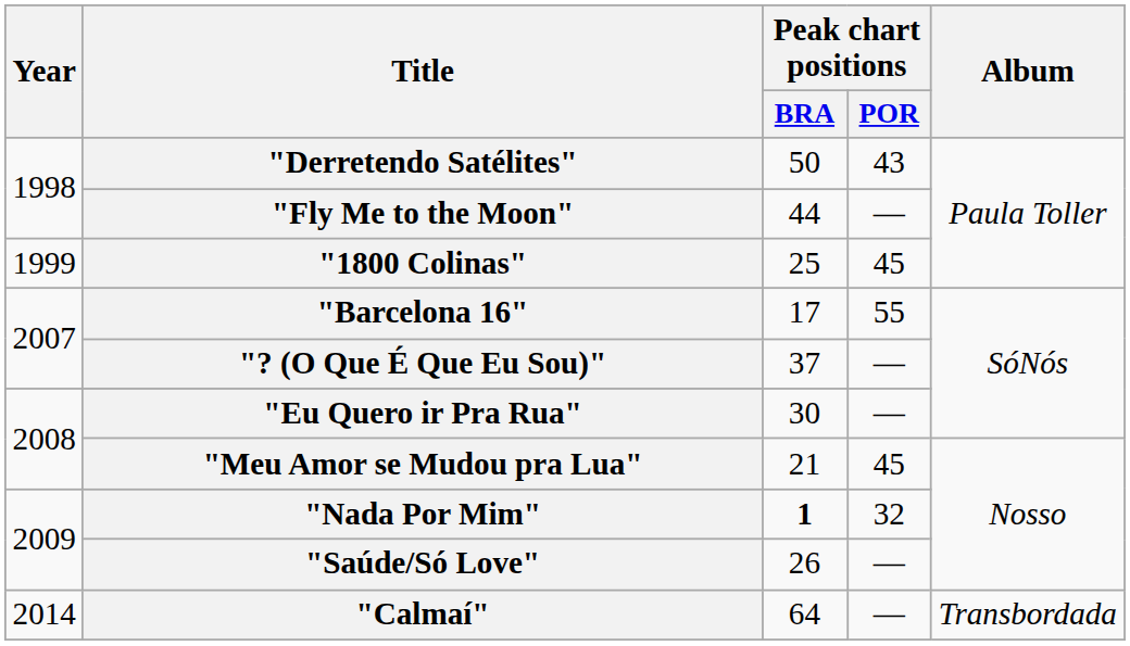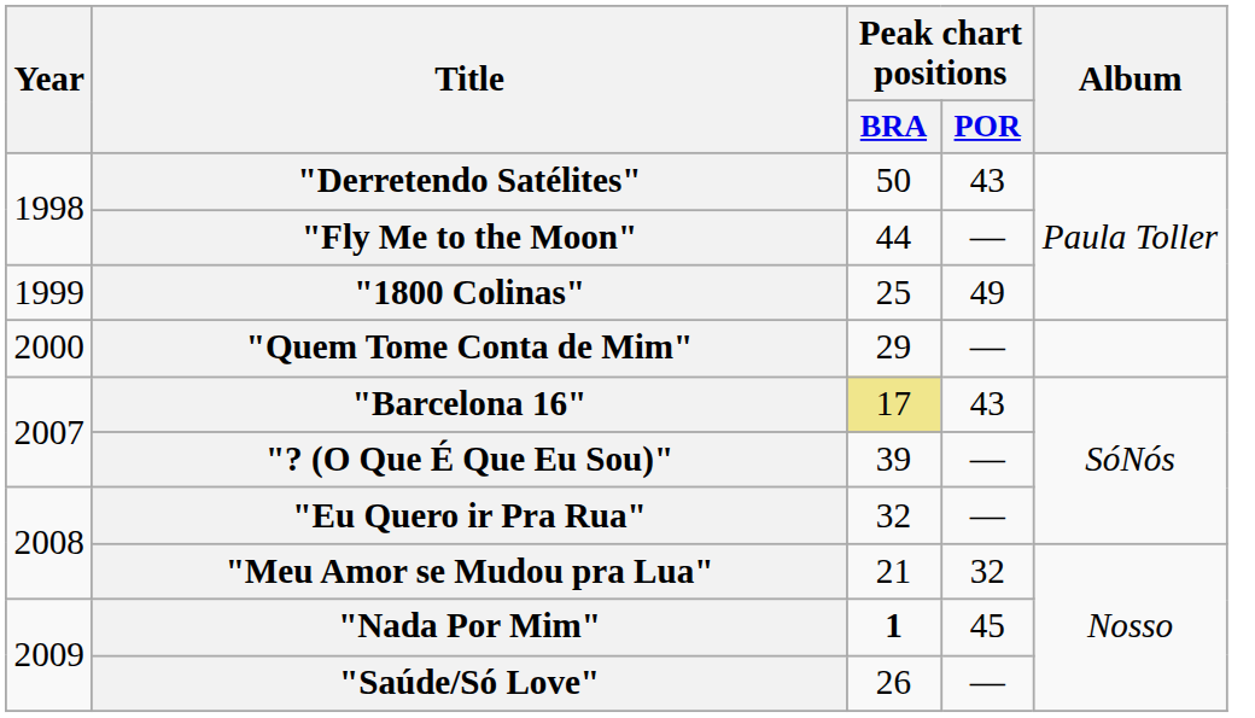 <table class="wikitable plainrowheaders" style="text-align:center;">
 <tr>
 <th scope="col" rowspan="2">Year</th>
 <th scope="col" rowspan="2" style="width:21em;">Title</th>
 <th scope="col" colspan="2">Peak chart positions</th>
 <th scope="col" rowspan="2">Album</th>
 </tr>
 <tr>
 <th scope="col" style="width:2.5em;font-size:90%;"><a href='#'>BRA</a></th>
 <th scope="col" style="width:2.5em;font-size:90%;"><a href='#'>POR</a></th>
 </tr>
 <tr>
 <td rowspan=2>1998</td>
 <th scope="row">"Derretendo Satélites"</th>
 <td>50</td>
 <td>43</td>
 <td rowspan=3><em>Paula Toller</em></td>
 </tr>
 <tr>
 <th scope="row">"Fly Me to the Moon"</th>
 <td>44</td>
 <td>—</td>
 </tr>
 <tr>
 <td>1999</td>
 <th scope="row">"1800 Colinas"</th>
 <td>25</td>
-<td>45</td>
+<td>49</td>
+</tr>
+<tr>
+<td>2000</td>
+<th scope="row">"Quem Tome Conta de Mim"</th>
+<td>29</td>
+<td>—</td>
+<td></td>
 </tr>
 <tr>
 <td rowspan=2>2007</td>
 <th scope="row">"Barcelona 16"</th>
-<td>17</td>
-<td>55</td>
+<td style="background: khaki;">17</td>
+<td>43</td>
 <td rowspan=3><em>SóNós</em></td>
 </tr>
 <tr>
 <th scope="row">"? (O Que É Que Eu Sou)"</th>
-<td>37</td>
+<td>39</td>
 <td>—</td>
 </tr>
 <tr>
 <td rowspan=2>2008</td>
 <th scope="row">"Eu Quero ir Pra Rua"</th>
-<td>30</td>
+<td>32</td>
 <td>—</td>
 </tr>
 <tr>
 <th scope="row">"Meu Amor se Mudou pra Lua"</th>
 <td>21</td>
-<td>45</td>
+<td>32</td>
 <td rowspan=3><em>Nosso</em></td>
 </tr>
 <tr>
 <td rowspan=2>2009</td>
 <th scope="row">"Nada Por Mim"</th>
 <td><strong>1</strong></td>
-<td>32</td>
+<td>45</td>
 </tr>
 <tr>
 <th scope="row">"Saúde/Só Love"</th>
 <td>26</td>
 <td>—</td>
 </tr>
-<tr>
-<td>2014</td>
-<th scope="row">"Calmaí"</th>
-<td>64</td>
-<td>—</td>
-<td rowspan=1><em>Transbordada</em></td>
-</tr>
 </table>
